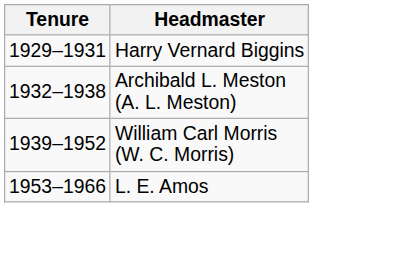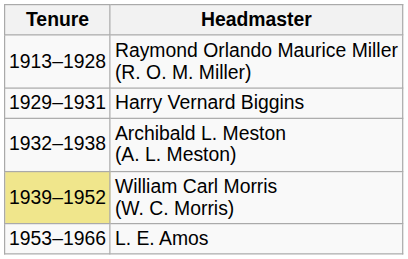 <table class="wikitable sortable">
 <tr>
 <th>Tenure</th>
 <th>Headmaster</th>
+</tr>
+<tr>
+<td>1913–1928</td>
+<td>Raymond Orlando Maurice Miller<br>(R. O. M. Miller)</td>
 </tr>
 <tr>
 <td>1929–1931</td>
 <td>Harry Vernard Biggins</td>
 </tr>
 <tr>
 <td>1932–1938</td>
 <td>Archibald L. Meston<br>(A. L. Meston)</td>
 </tr>
 <tr>
-<td>1939–1952</td>
+<td style="background: khaki;">1939–1952</td>
 <td>William Carl Morris<br>(W. C. Morris)</td>
 </tr>
 <tr>
 <td>1953–1966</td>
 <td>L. E. Amos</td>
 </tr>
 </table>
